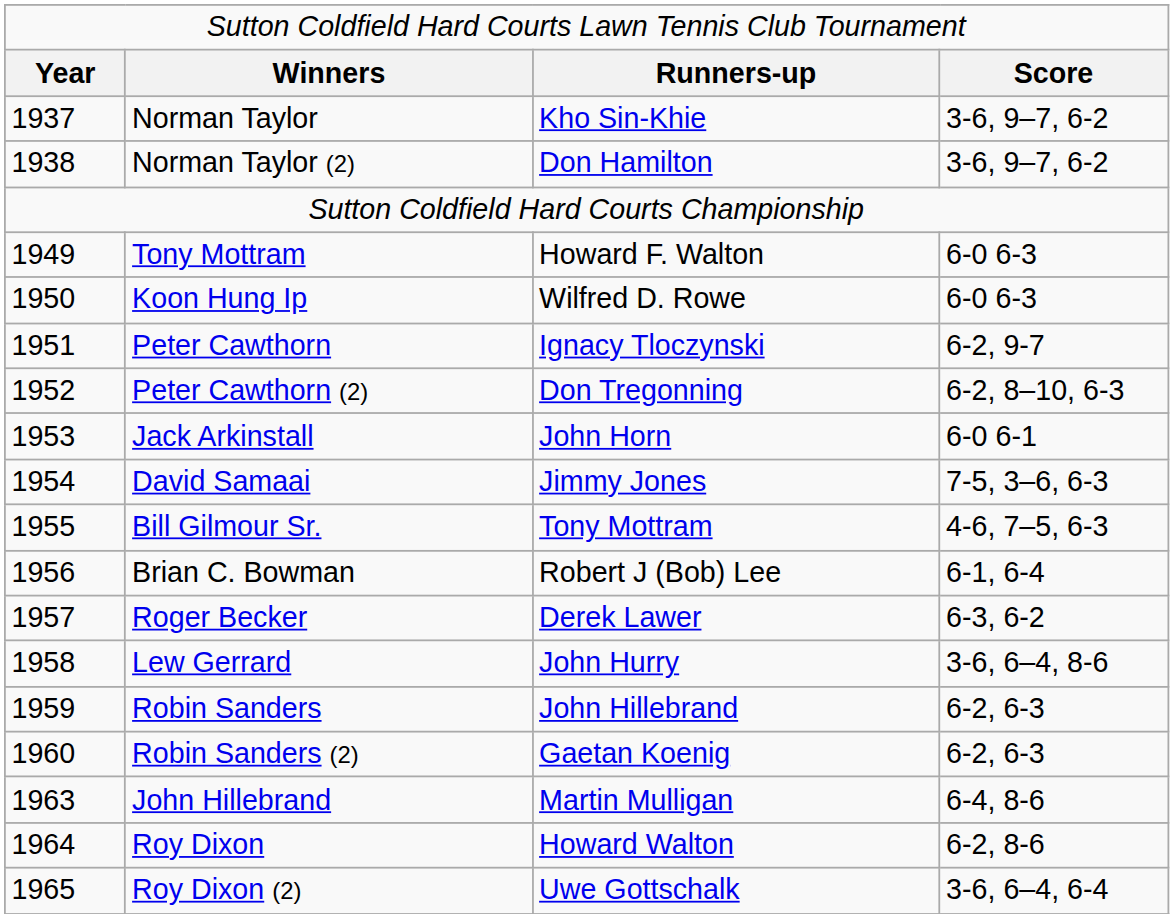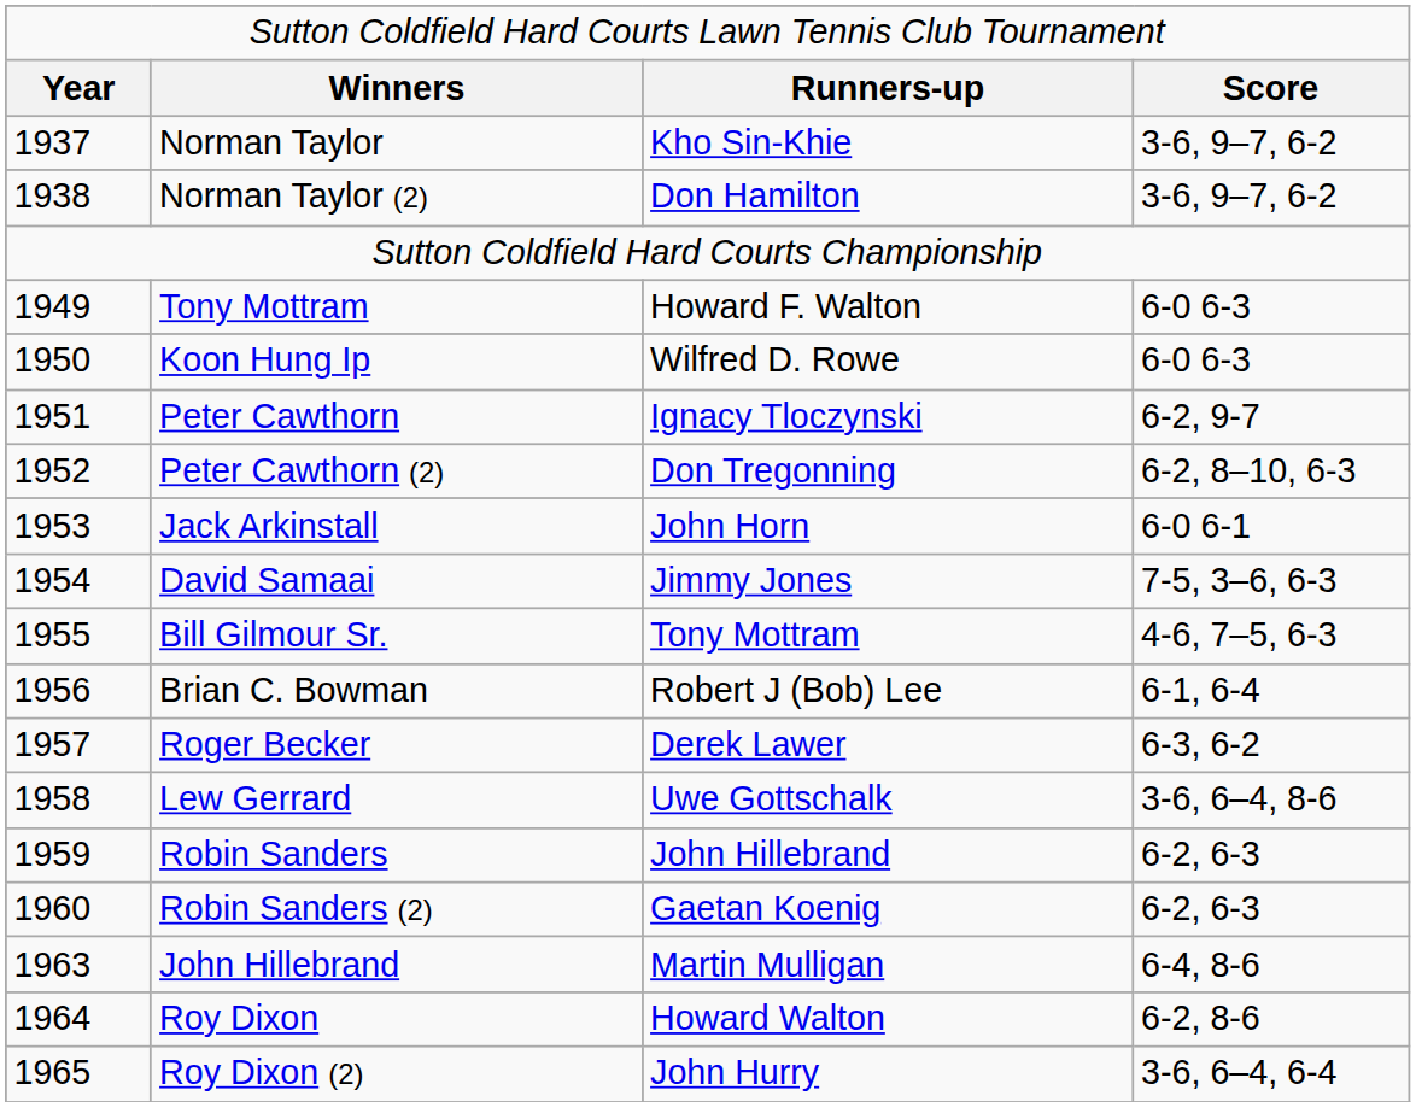 <table class="wikitable">
 <tr>
 <td colspan=4 align=center><em>Sutton Coldfield Hard Courts Lawn Tennis Club Tournament</em></td>
 </tr>
 <tr>
 <th style="width:60px;">Year</th>
 <th style="width:220px;">Winners</th>
 <th style="width:220px;">Runners-up</th>
 <th style="width:120px;">Score</th>
 </tr>
 <tr>
 <td>1937</td>
 <td> Norman Taylor</td>
 <td> <a href='#'>Kho Sin-Khie</a></td>
 <td>3-6, 9–7, 6-2</td>
 </tr>
 <tr>
 <td>1938</td>
 <td>  Norman Taylor <small>(2)</small></td>
 <td> <a href='#'>Don Hamilton</a></td>
 <td>3-6, 9–7, 6-2</td>
 </tr>
 <tr>
 <td colspan=4 align=center><em>Sutton Coldfield Hard Courts Championship</em></td>
 </tr>
 <tr>
 <td>1949</td>
 <td> <a href='#'>Tony Mottram</a></td>
 <td> Howard F. Walton</td>
 <td>6-0 6-3</td>
 </tr>
 <tr>
 <td>1950</td>
 <td> <a href='#'>Koon Hung Ip</a></td>
 <td> Wilfred D. Rowe</td>
 <td>6-0 6-3</td>
 </tr>
 <tr>
 <td>1951</td>
 <td> <a href='#'>Peter Cawthorn</a></td>
 <td> <a href='#'>Ignacy Tloczynski</a></td>
 <td>6-2, 9-7</td>
 </tr>
 <tr>
 <td>1952</td>
 <td> <a href='#'>Peter Cawthorn</a> <small>(2)</small></td>
 <td> <a href='#'>Don Tregonning</a></td>
 <td>6-2, 8–10, 6-3</td>
 </tr>
 <tr>
 <td>1953</td>
 <td> <a href='#'>Jack Arkinstall</a></td>
 <td> <a href='#'>John Horn</a></td>
 <td>6-0 6-1</td>
 </tr>
 <tr>
 <td>1954</td>
 <td> <a href='#'>David Samaai</a></td>
 <td> <a href='#'>Jimmy Jones</a></td>
 <td>7-5, 3–6, 6-3</td>
 </tr>
 <tr>
 <td>1955</td>
 <td> <a href='#'>Bill Gilmour Sr.</a></td>
 <td> <a href='#'>Tony Mottram</a></td>
 <td>4-6, 7–5, 6-3</td>
 </tr>
 <tr>
 <td>1956</td>
 <td> Brian C. Bowman</td>
 <td> Robert J (Bob) Lee</td>
 <td>6-1, 6-4</td>
 </tr>
 <tr>
 <td>1957</td>
 <td> <a href='#'>Roger Becker</a></td>
 <td> <a href='#'>Derek Lawer</a></td>
 <td>6-3, 6-2</td>
 </tr>
 <tr>
 <td>1958</td>
 <td> <a href='#'>Lew Gerrard</a></td>
-<td> <a href='#'>John Hurry</a></td>
+<td> <a href='#'>Uwe Gottschalk</a></td>
 <td>3-6, 6–4, 8-6</td>
 </tr>
 <tr>
 <td>1959</td>
 <td> <a href='#'>Robin Sanders</a></td>
 <td> <a href='#'>John Hillebrand</a></td>
 <td>6-2, 6-3</td>
 </tr>
 <tr>
 <td>1960</td>
 <td> <a href='#'>Robin Sanders</a> <small>(2)</small></td>
 <td> <a href='#'>Gaetan Koenig</a></td>
 <td>6-2, 6-3</td>
 </tr>
 <tr>
 <td>1963</td>
 <td> <a href='#'>John Hillebrand</a></td>
 <td> <a href='#'>Martin Mulligan</a></td>
 <td>6-4, 8-6</td>
 </tr>
 <tr>
 <td>1964</td>
 <td> <a href='#'>Roy Dixon</a></td>
 <td> <a href='#'>Howard Walton</a></td>
 <td>6-2, 8-6</td>
 </tr>
 <tr>
 <td>1965</td>
 <td> <a href='#'>Roy Dixon</a> <small>(2)</small></td>
-<td> <a href='#'>Uwe Gottschalk</a></td>
+<td> <a href='#'>John Hurry</a></td>
 <td>3-6, 6–4, 6-4</td>
 </tr>
 <tr>
 </tr>
 </table>
